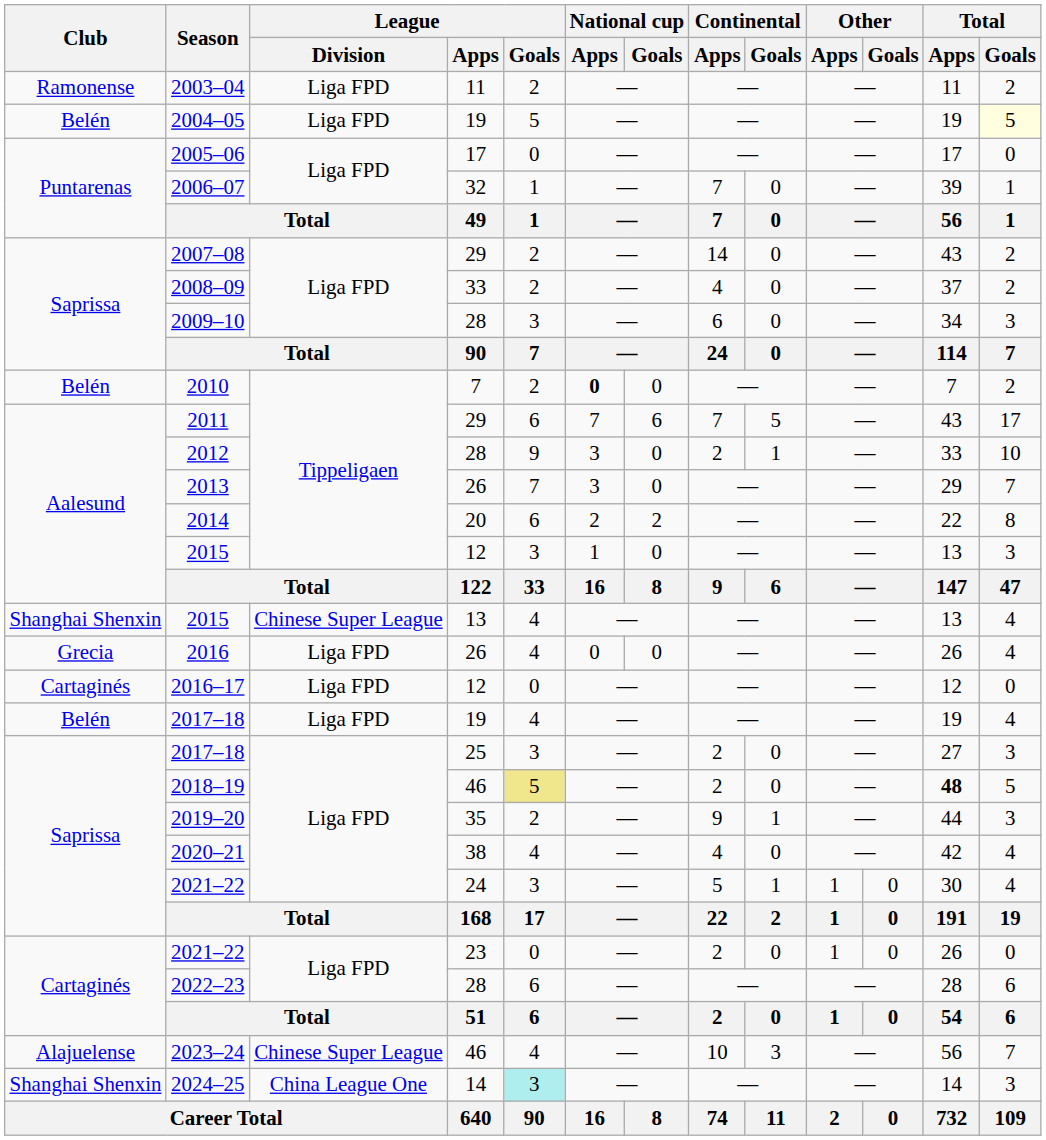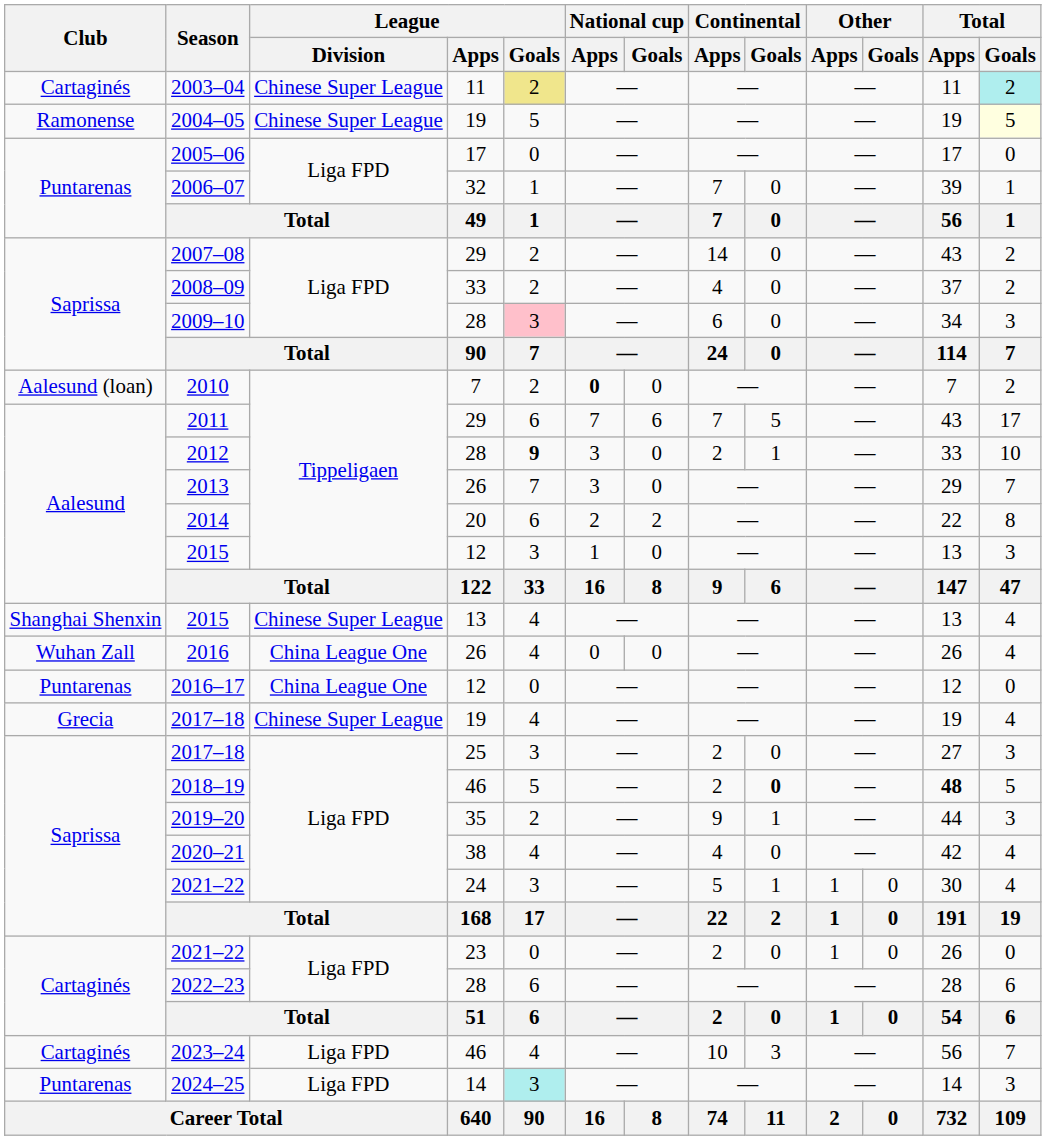 <table class="wikitable" style="text-align: center;">
 <tr>
 <th rowspan="2">Club</th>
 <th rowspan="2">Season</th>
 <th colspan="3">League</th>
 <th colspan="2">National cup</th>
 <th colspan="2">Continental</th>
 <th colspan="2">Other</th>
 <th colspan="2">Total</th>
 </tr>
 <tr>
 <th>Division</th>
 <th>Apps</th>
 <th>Goals</th>
 <th>Apps</th>
 <th>Goals</th>
 <th>Apps</th>
 <th>Goals</th>
 <th>Apps</th>
 <th>Goals</th>
 <th>Apps</th>
 <th>Goals</th>
 </tr>
 <tr>
-<td><a href='#'>Ramonense</a></td>
+<td><a href='#'>Cartaginés</a></td>
 <td><a href='#'>2003–04</a></td>
-<td>Liga FPD</td>
+<td><a href='#'>Chinese Super League</a></td>
 <td>11</td>
-<td>2</td>
+<td style="background: khaki;">2</td>
 <td colspan="2">—</td>
 <td colspan="2">—</td>
 <td colspan="2">—</td>
 <td>11</td>
-<td>2</td>
+<td style="background: paleturquoise;">2</td>
 </tr>
 <tr>
-<td><a href='#'>Belén</a></td>
+<td><a href='#'>Ramonense</a></td>
 <td><a href='#'>2004–05</a></td>
-<td>Liga FPD</td>
+<td><a href='#'>Chinese Super League</a></td>
 <td>19</td>
 <td>5</td>
 <td colspan="2">—</td>
 <td colspan="2">—</td>
 <td colspan="2">—</td>
 <td>19</td>
 <td style="background: lightyellow;">5</td>
 </tr>
 <tr>
 <td rowspan="3"><a href='#'>Puntarenas</a></td>
 <td><a href='#'>2005–06</a></td>
 <td rowspan="2">Liga FPD</td>
 <td>17</td>
 <td>0</td>
 <td colspan="2">—</td>
 <td colspan="2">—</td>
 <td colspan="2">—</td>
 <td>17</td>
 <td>0</td>
 </tr>
 <tr>
 <td><a href='#'>2006–07</a></td>
 <td>32</td>
 <td>1</td>
 <td colspan="2">—</td>
 <td>7</td>
 <td>0</td>
 <td colspan="2">—</td>
 <td>39</td>
 <td>1</td>
 </tr>
 <tr>
 <th colspan="2">Total</th>
 <th>49</th>
 <th>1</th>
 <th colspan="2">—</th>
 <th>7</th>
 <th>0</th>
 <th colspan="2">—</th>
 <th>56</th>
 <th>1</th>
 </tr>
 <tr>
 <td rowspan="4"><a href='#'>Saprissa</a></td>
 <td><a href='#'>2007–08</a></td>
 <td rowspan="3">Liga FPD</td>
 <td>29</td>
 <td>2</td>
 <td colspan="2">—</td>
 <td>14</td>
 <td>0</td>
 <td colspan="2">—</td>
 <td>43</td>
 <td>2</td>
 </tr>
 <tr>
 <td><a href='#'>2008–09</a></td>
 <td>33</td>
 <td>2</td>
 <td colspan="2">—</td>
 <td>4</td>
 <td>0</td>
 <td colspan="2">—</td>
 <td>37</td>
 <td>2</td>
 </tr>
 <tr>
 <td><a href='#'>2009–10</a></td>
 <td>28</td>
-<td>3</td>
+<td style="background: pink;">3</td>
 <td colspan="2">—</td>
 <td>6</td>
 <td>0</td>
 <td colspan="2">—</td>
 <td>34</td>
 <td>3</td>
 </tr>
 <tr>
 <th colspan="2">Total</th>
 <th>90</th>
 <th>7</th>
 <th colspan="2">—</th>
 <th>24</th>
 <th>0</th>
 <th colspan="2">—</th>
 <th>114</th>
 <th>7</th>
 </tr>
 <tr>
-<td><a href='#'>Belén</a></td>
+<td><a href='#'>Aalesund</a> (loan)</td>
 <td><a href='#'>2010</a></td>
 <td rowspan="6"><a href='#'>Tippeligaen</a></td>
 <td>7</td>
 <td>2</td>
 <td><strong>0</strong></td>
 <td>0</td>
 <td colspan="2">—</td>
 <td colspan="2">—</td>
 <td>7</td>
 <td>2</td>
 </tr>
 <tr>
 <td rowspan="6"><a href='#'>Aalesund</a></td>
 <td><a href='#'>2011</a></td>
 <td>29</td>
 <td>6</td>
 <td>7</td>
 <td>6</td>
 <td>7</td>
 <td>5</td>
 <td colspan="2">—</td>
 <td>43</td>
 <td>17</td>
 </tr>
 <tr>
 <td><a href='#'>2012</a></td>
 <td>28</td>
-<td>9</td>
+<td><strong>9</strong></td>
 <td>3</td>
 <td>0</td>
 <td>2</td>
 <td>1</td>
 <td colspan="2">—</td>
 <td>33</td>
 <td>10</td>
 </tr>
 <tr>
 <td><a href='#'>2013</a></td>
 <td>26</td>
 <td>7</td>
 <td>3</td>
 <td>0</td>
 <td colspan="2">—</td>
 <td colspan="2">—</td>
 <td>29</td>
 <td>7</td>
 </tr>
 <tr>
 <td><a href='#'>2014</a></td>
 <td>20</td>
 <td>6</td>
 <td>2</td>
 <td>2</td>
 <td colspan="2">—</td>
 <td colspan="2">—</td>
 <td>22</td>
 <td>8</td>
 </tr>
 <tr>
 <td><a href='#'>2015</a></td>
 <td>12</td>
 <td>3</td>
 <td>1</td>
 <td>0</td>
 <td colspan="2">—</td>
 <td colspan="2">—</td>
 <td>13</td>
 <td>3</td>
 </tr>
 <tr>
 <th colspan="2">Total</th>
 <th>122</th>
 <th>33</th>
 <th>16</th>
 <th>8</th>
 <th>9</th>
 <th>6</th>
 <th colspan="2">—</th>
 <th>147</th>
 <th>47</th>
 </tr>
 <tr>
 <td><a href='#'>Shanghai Shenxin</a></td>
 <td><a href='#'>2015</a></td>
 <td><a href='#'>Chinese Super League</a></td>
 <td>13</td>
 <td>4</td>
 <td colspan="2">—</td>
 <td colspan="2">—</td>
 <td colspan="2">—</td>
 <td>13</td>
 <td>4</td>
 </tr>
 <tr>
-<td><a href='#'>Grecia</a></td>
+<td><a href='#'>Wuhan Zall</a></td>
 <td><a href='#'>2016</a></td>
-<td>Liga FPD</td>
+<td><a href='#'>China League One</a></td>
 <td>26</td>
 <td>4</td>
 <td>0</td>
 <td>0</td>
 <td colspan="2">—</td>
 <td colspan="2">—</td>
 <td>26</td>
 <td>4</td>
 </tr>
 <tr>
-<td><a href='#'>Cartaginés</a></td>
+<td><a href='#'>Puntarenas</a></td>
 <td><a href='#'>2016–17</a></td>
-<td>Liga FPD</td>
+<td><a href='#'>China League One</a></td>
 <td>12</td>
 <td>0</td>
 <td colspan="2">—</td>
 <td colspan="2">—</td>
 <td colspan="2">—</td>
 <td>12</td>
 <td>0</td>
 </tr>
 <tr>
-<td><a href='#'>Belén</a></td>
+<td><a href='#'>Grecia</a></td>
 <td><a href='#'>2017–18</a></td>
-<td>Liga FPD</td>
+<td><a href='#'>Chinese Super League</a></td>
 <td>19</td>
 <td>4</td>
 <td colspan="2">—</td>
 <td colspan="2">—</td>
 <td colspan="2">—</td>
 <td>19</td>
 <td>4</td>
 </tr>
 <tr>
 <td rowspan="6"><a href='#'>Saprissa</a></td>
 <td><a href='#'>2017–18</a></td>
 <td rowspan="5">Liga FPD</td>
 <td>25</td>
 <td>3</td>
 <td colspan="2">—</td>
 <td>2</td>
 <td>0</td>
 <td colspan="2">—</td>
 <td>27</td>
 <td>3</td>
 </tr>
 <tr>
 <td><a href='#'>2018–19</a></td>
 <td>46</td>
-<td style="background: khaki;">5</td>
+<td>5</td>
 <td colspan="2">—</td>
 <td>2</td>
-<td>0</td>
+<td><strong>0</strong></td>
 <td colspan="2">—</td>
 <td><strong>48</strong></td>
 <td>5</td>
 </tr>
 <tr>
 <td><a href='#'>2019–20</a></td>
 <td>35</td>
 <td>2</td>
 <td colspan="2">—</td>
 <td>9</td>
 <td>1</td>
 <td colspan="2">—</td>
 <td>44</td>
 <td>3</td>
 </tr>
 <tr>
 <td><a href='#'>2020–21</a></td>
 <td>38</td>
 <td>4</td>
 <td colspan="2">—</td>
 <td>4</td>
 <td>0</td>
 <td colspan="2">—</td>
 <td>42</td>
 <td>4</td>
 </tr>
 <tr>
 <td><a href='#'>2021–22</a></td>
 <td>24</td>
 <td>3</td>
 <td colspan="2">—</td>
 <td>5</td>
 <td>1</td>
 <td>1</td>
 <td>0</td>
 <td>30</td>
 <td>4</td>
 </tr>
 <tr>
 <th colspan="2">Total</th>
 <th>168</th>
 <th>17</th>
 <th colspan="2">—</th>
 <th>22</th>
 <th>2</th>
 <th>1</th>
 <th>0</th>
 <th>191</th>
 <th>19</th>
 </tr>
 <tr>
 <td rowspan="3"><a href='#'>Cartaginés</a></td>
 <td><a href='#'>2021–22</a></td>
 <td rowspan="2">Liga FPD</td>
 <td>23</td>
 <td>0</td>
 <td colspan="2">—</td>
 <td>2</td>
 <td>0</td>
 <td>1</td>
 <td>0</td>
 <td>26</td>
 <td>0</td>
 </tr>
 <tr>
 <td><a href='#'>2022–23</a></td>
 <td>28</td>
 <td>6</td>
 <td colspan="2">—</td>
 <td colspan="2">—</td>
 <td colspan="2">—</td>
 <td>28</td>
 <td>6</td>
 </tr>
 <tr>
 <th colspan="2">Total</th>
 <th>51</th>
 <th>6</th>
 <th colspan="2">—</th>
 <th>2</th>
 <th>0</th>
 <th>1</th>
 <th>0</th>
 <th>54</th>
 <th>6</th>
 </tr>
 <tr>
-<td><a href='#'>Alajuelense</a></td>
+<td><a href='#'>Cartaginés</a></td>
 <td><a href='#'>2023–24</a></td>
-<td><a href='#'>Chinese Super League</a></td>
+<td>Liga FPD</td>
 <td>46</td>
 <td>4</td>
 <td colspan="2">—</td>
 <td>10</td>
 <td>3</td>
 <td colspan="2">—</td>
 <td>56</td>
 <td>7</td>
 </tr>
 <tr>
-<td><a href='#'>Shanghai Shenxin</a></td>
+<td><a href='#'>Puntarenas</a></td>
 <td><a href='#'>2024–25</a></td>
-<td><a href='#'>China League One</a></td>
+<td>Liga FPD</td>
 <td>14</td>
 <td style="background: paleturquoise;">3</td>
 <td colspan="2">—</td>
 <td colspan="2">—</td>
 <td colspan="2">—</td>
 <td>14</td>
 <td>3</td>
 </tr>
 <tr>
 <th colspan="3">Career Total</th>
 <th>640</th>
 <th>90</th>
 <th>16</th>
 <th>8</th>
 <th>74</th>
 <th>11</th>
 <th>2</th>
 <th>0</th>
 <th>732</th>
 <th>109</th>
 </tr>
 </table>
